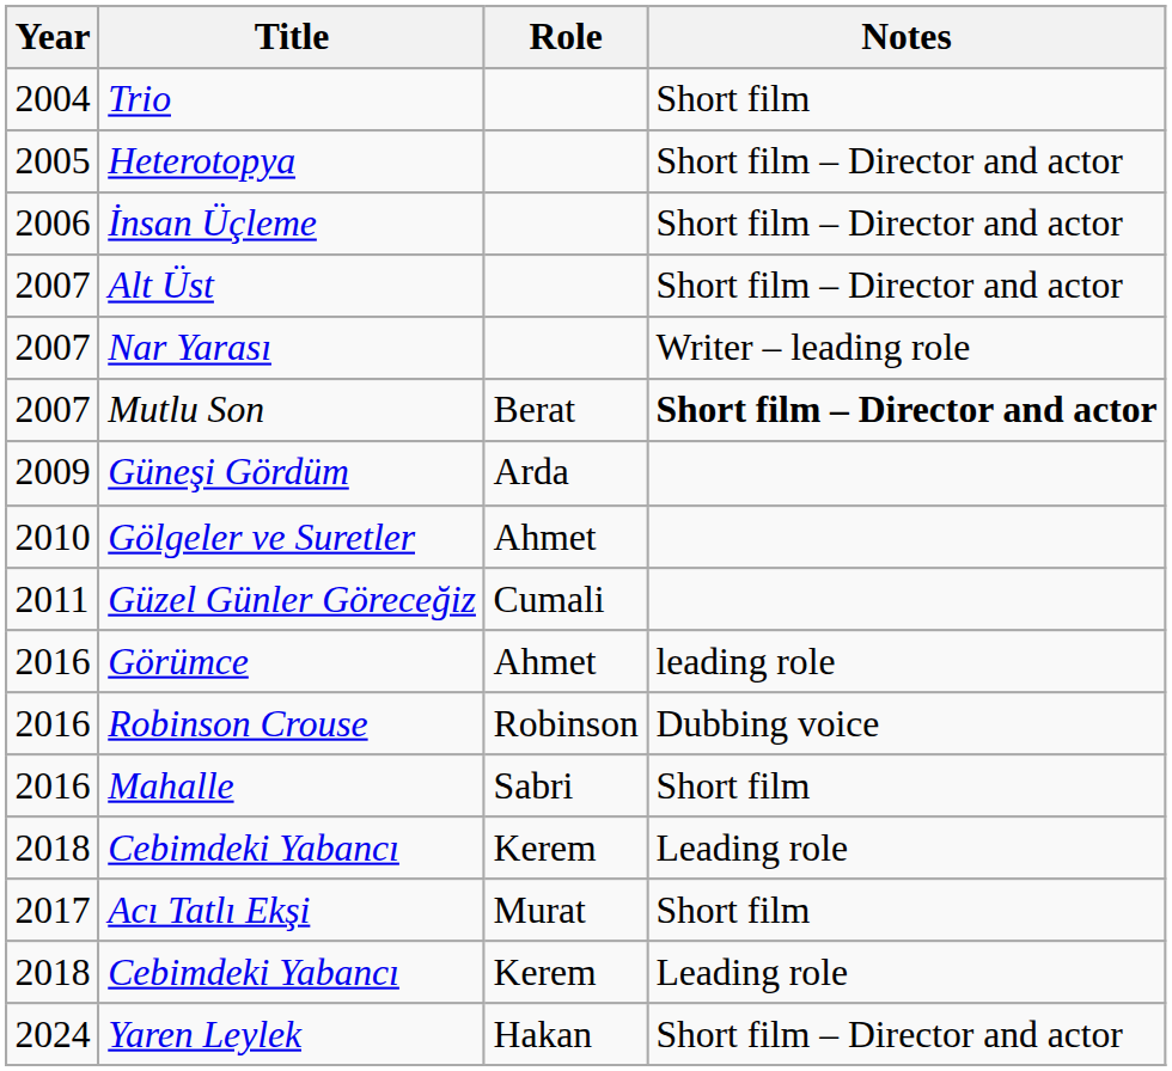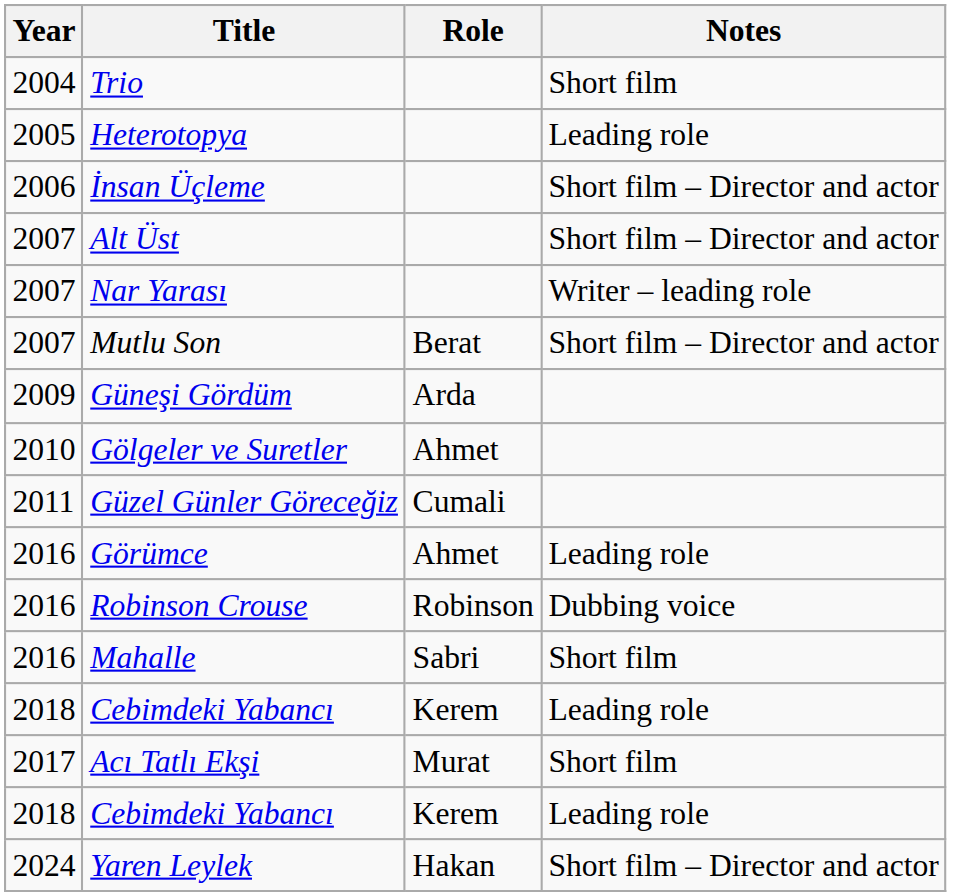 <table class="wikitable" style="font-size: 95%;">
 <tr>
 <th>Year</th>
 <th>Title</th>
 <th>Role</th>
 <th>Notes</th>
 </tr>
 <tr>
 <td>2004</td>
 <td><em><a href='#'>Trio</a></em></td>
 <td></td>
 <td>Short film</td>
 </tr>
 <tr>
 <td>2005</td>
 <td><em><a href='#'>Heterotopya</a></em></td>
 <td></td>
-<td>Short film – Director and actor</td>
+<td>Leading role</td>
 </tr>
 <tr>
 <td>2006</td>
 <td><em><a href='#'>İnsan Üçleme</a></em></td>
 <td></td>
 <td>Short film – Director and actor</td>
 </tr>
 <tr>
 <td>2007</td>
 <td><em><a href='#'>Alt Üst</a></em></td>
 <td></td>
 <td>Short film – Director and actor</td>
 </tr>
 <tr>
 <td>2007</td>
 <td><em><a href='#'>Nar Yarası</a></em></td>
 <td></td>
 <td>Writer – leading role</td>
 </tr>
 <tr>
 <td>2007</td>
 <td><em>Mutlu Son</em></td>
 <td>Berat</td>
-<td><strong>Short film – Director and actor</strong></td>
+<td>Short film – Director and actor</td>
 </tr>
 <tr>
 <td>2009</td>
 <td><em><a href='#'>Güneşi Gördüm</a></em></td>
 <td>Arda</td>
 <td></td>
 </tr>
 <tr>
 <td>2010</td>
 <td><em><a href='#'>Gölgeler ve Suretler</a></em></td>
 <td>Ahmet</td>
 <td></td>
 </tr>
 <tr>
 <td>2011</td>
 <td><em><a href='#'>Güzel Günler Göreceğiz</a></em></td>
 <td>Cumali</td>
 <td></td>
 </tr>
 <tr>
 <td>2016</td>
 <td><em><a href='#'>Görümce</a></em></td>
 <td>Ahmet</td>
-<td>leading role</td>
+<td>Leading role</td>
 </tr>
 <tr>
 <td>2016</td>
 <td><em><a href='#'>Robinson Crouse</a></em></td>
 <td>Robinson</td>
 <td>Dubbing voice</td>
 </tr>
 <tr>
 <td>2016</td>
 <td><em><a href='#'>Mahalle</a></em></td>
 <td>Sabri</td>
 <td>Short film</td>
 </tr>
 <tr>
 <td>2018</td>
 <td><em><a href='#'>Cebimdeki Yabancı</a></em></td>
 <td>Kerem</td>
 <td>Leading role</td>
 </tr>
 <tr>
 <td>2017</td>
 <td><em><a href='#'>Acı Tatlı Ekşi</a></em></td>
 <td>Murat</td>
 <td>Short film</td>
 </tr>
 <tr>
 <td>2018</td>
 <td><em><a href='#'>Cebimdeki Yabancı</a></em></td>
 <td>Kerem</td>
 <td>Leading role</td>
 </tr>
 <tr>
 <td>2024</td>
 <td><em><a href='#'>Yaren Leylek</a></em></td>
 <td>Hakan</td>
 <td>Short film – Director and actor</td>
 </tr>
 <tr>
 </tr>
 </table>
